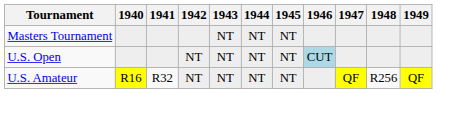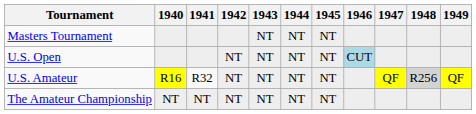 <table class="wikitable" style="font-size:95%;text-align:center;">
 <tr>
 <th>Tournament</th>
 <th>1940</th>
 <th>1941</th>
 <th>1942</th>
 <th>1943</th>
 <th>1944</th>
 <th>1945</th>
 <th>1946</th>
 <th>1947</th>
 <th>1948</th>
 <th>1949</th>
 </tr>
 <tr>
 <td align=left><a href='#'>Masters Tournament</a></td>
 <td style="background:#eeeeee;"></td>
 <td style="background:#eeeeee;"></td>
 <td style="background:#eeeeee;"></td>
 <td style="background:#eeeeee;">NT</td>
 <td style="background:#eeeeee;">NT</td>
 <td style="background:#eeeeee;">NT</td>
 <td style="background:#eeeeee;"></td>
 <td style="background:#eeeeee;"></td>
 <td style="background:#eeeeee;"></td>
 <td style="background:#eeeeee;"></td>
 </tr>
 <tr>
 <td align=left><a href='#'>U.S. Open</a></td>
 <td style="background:#eeeeee;"></td>
 <td style="background:#eeeeee;"></td>
 <td style="background:#eeeeee;">NT</td>
 <td style="background:#eeeeee;">NT</td>
 <td style="background:#eeeeee;">NT</td>
 <td style="background:#eeeeee;">NT</td>
 <td style="background: lightblue;">CUT</td>
 <td style="background:#eeeeee;"></td>
 <td style="background:#eeeeee;"></td>
 <td style="background:#eeeeee;"></td>
 </tr>
 <tr>
 <td align=left><a href='#'>U.S. Amateur</a></td>
 <td style="background:yellow;">R16</td>
 <td>R32</td>
 <td style="background:#eeeeee;">NT</td>
 <td style="background:#eeeeee;">NT</td>
 <td style="background:#eeeeee;">NT</td>
 <td style="background:#eeeeee;">NT</td>
 <td style="background:#eeeeee;"></td>
 <td style="background:yellow;">QF</td>
-<td>R256</td>
+<td style="background: lightgrey;">R256</td>
 <td style="background:yellow;">QF</td>
 </tr>
+<tr>
+<td align=left><a href='#'>The Amateur Championship</a></td>
+<td style="background:#eeeeee;">NT</td>
+<td style="background:#eeeeee;">NT</td>
+<td style="background:#eeeeee;">NT</td>
+<td style="background:#eeeeee;">NT</td>
+<td style="background:#eeeeee;">NT</td>
+<td style="background:#eeeeee;">NT</td>
+<td style="background:#eeeeee;"></td>
+<td style="background:#eeeeee;"></td>
+<td style="background:#eeeeee;"></td>
+<td style="background:#eeeeee;"></td>
+</tr>
 </table>
